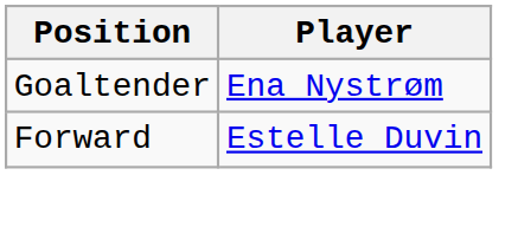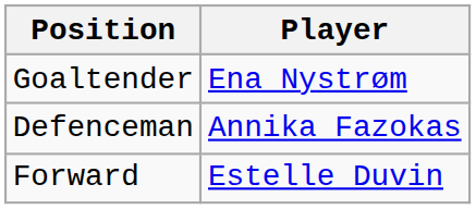 <table class="wikitable">
 <tr>
 <th>Position</th>
 <th>Player</th>
 </tr>
 <tr>
 <td>Goaltender</td>
 <td> <a href='#'>Ena Nystrøm</a></td>
 </tr>
 <tr>
+<td>Defenceman</td>
+<td> <a href='#'>Annika Fazokas</a></td>
+</tr>
+<tr>
 <td>Forward</td>
 <td> <a href='#'>Estelle Duvin</a></td>
 </tr>
 </table>
